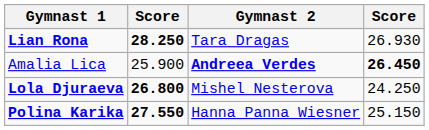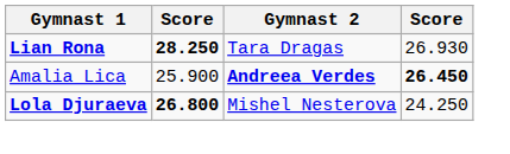 <table class="wikitable">
 <tr>
 <th>Gymnast 1</th>
 <th>Score</th>
 <th>Gymnast 2</th>
 <th>Score</th>
 </tr>
 <tr>
 <td><strong><a href='#'>Lian Rona</a></strong></td>
 <td><strong>28.250</strong></td>
 <td><a href='#'>Tara Dragas</a></td>
 <td>26.930</td>
 </tr>
 <tr>
 <td><a href='#'>Amalia Lica</a></td>
 <td>25.900</td>
 <td><a href='#'><strong>Andreea Verdes</strong></a></td>
 <td><strong>26.450</strong></td>
 </tr>
 <tr>
 <td><a href='#'><strong>Lola Djuraeva</strong></a></td>
 <td><strong>26.800</strong></td>
 <td><a href='#'>Mishel Nesterova</a></td>
 <td>24.250</td>
 </tr>
-<tr>
-<td><a href='#'><strong>Polina Karika</strong></a></td>
-<td><strong>27.550</strong></td>
-<td><a href='#'>Hanna Panna Wiesner</a></td>
-<td>25.150</td>
-</tr>
 </table>
